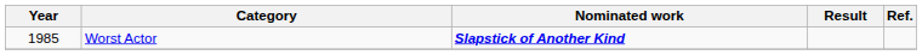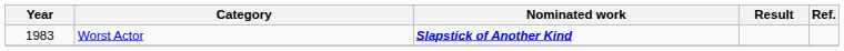 <table class=wikitable>
 <tr>
 <th scope="col" style="width:5em;">Year</th>
 <th scope="col" style="width:26em;">Category</th>
 <th scope="col" style="width:25em;">Nominated work</th>
 <th scope="col" style="width:5em;">Result</th>
 <th>Ref.</th>
 </tr>
 <tr>
-<td style="text-align:center;">1985</td>
+<td style="text-align:center;">1983</td>
 <td><a href='#'>Worst Actor</a></td>
 <td><strong><em><a href='#'>Slapstick of Another Kind</a></em></strong></td>
 <td></td>
 <td></td>
 </tr>
 <tr>
 </tr>
 </table>
